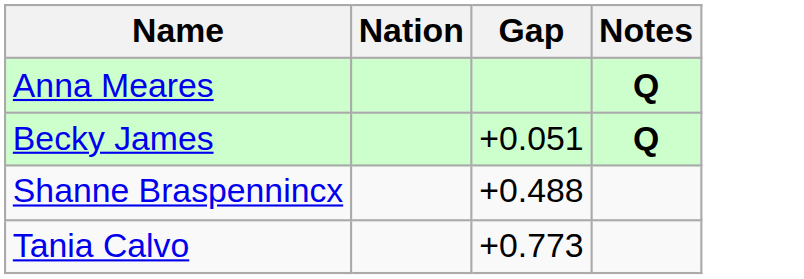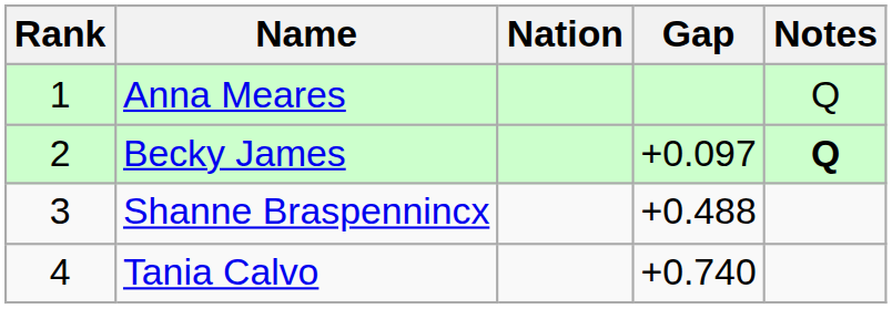 <table class="wikitable sortable" style="text-align:center">
 <tr>
+<th>Rank</th>
 <th>Name</th>
 <th>Nation</th>
 <th>Gap</th>
 <th>Notes</th>
 </tr>
 <tr bgcolor=ccffcc>
+<td>1</td>
 <td align=left><a href='#'>Anna Meares</a></td>
 <td align=left></td>
 <td></td>
-<td><strong>Q</strong></td>
+<td>Q</td>
 </tr>
 <tr bgcolor=ccffcc>
+<td>2</td>
 <td align=left><a href='#'>Becky James</a></td>
 <td align=left></td>
-<td>+0.051</td>
+<td>+0.097</td>
 <td><strong>Q</strong></td>
 </tr>
 <tr>
+<td>3</td>
 <td align=left><a href='#'>Shanne Braspennincx</a></td>
 <td align=left></td>
 <td>+0.488</td>
 <td></td>
 </tr>
 <tr>
+<td>4</td>
 <td align=left><a href='#'>Tania Calvo</a></td>
 <td align=left></td>
-<td>+0.773</td>
+<td>+0.740</td>
 <td></td>
 </tr>
 </table>
